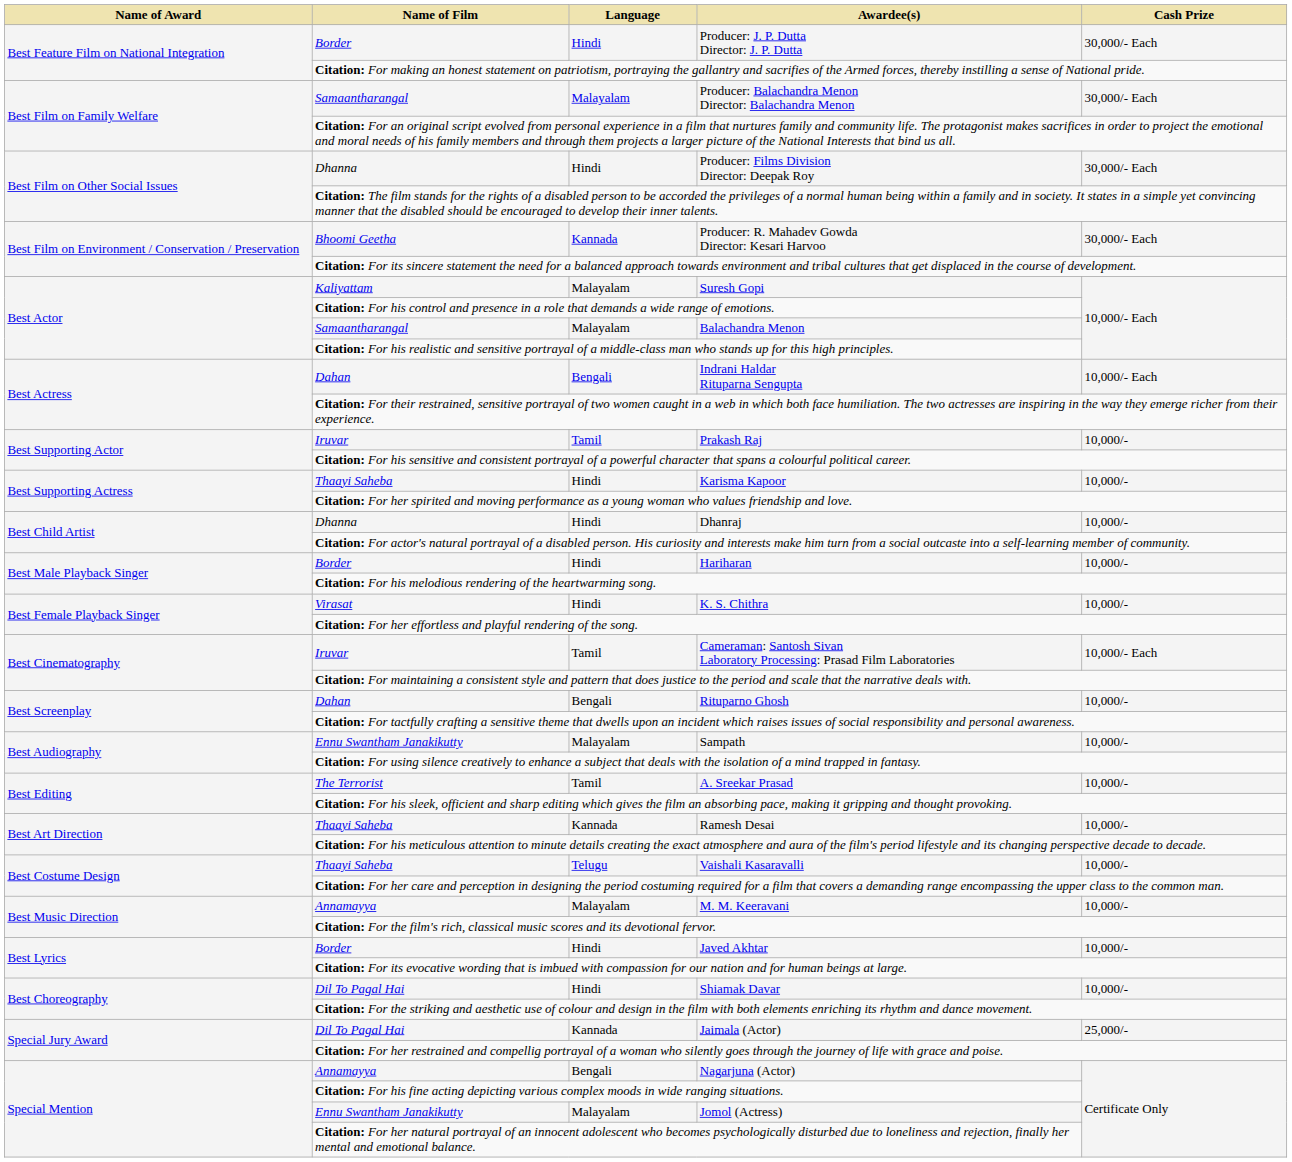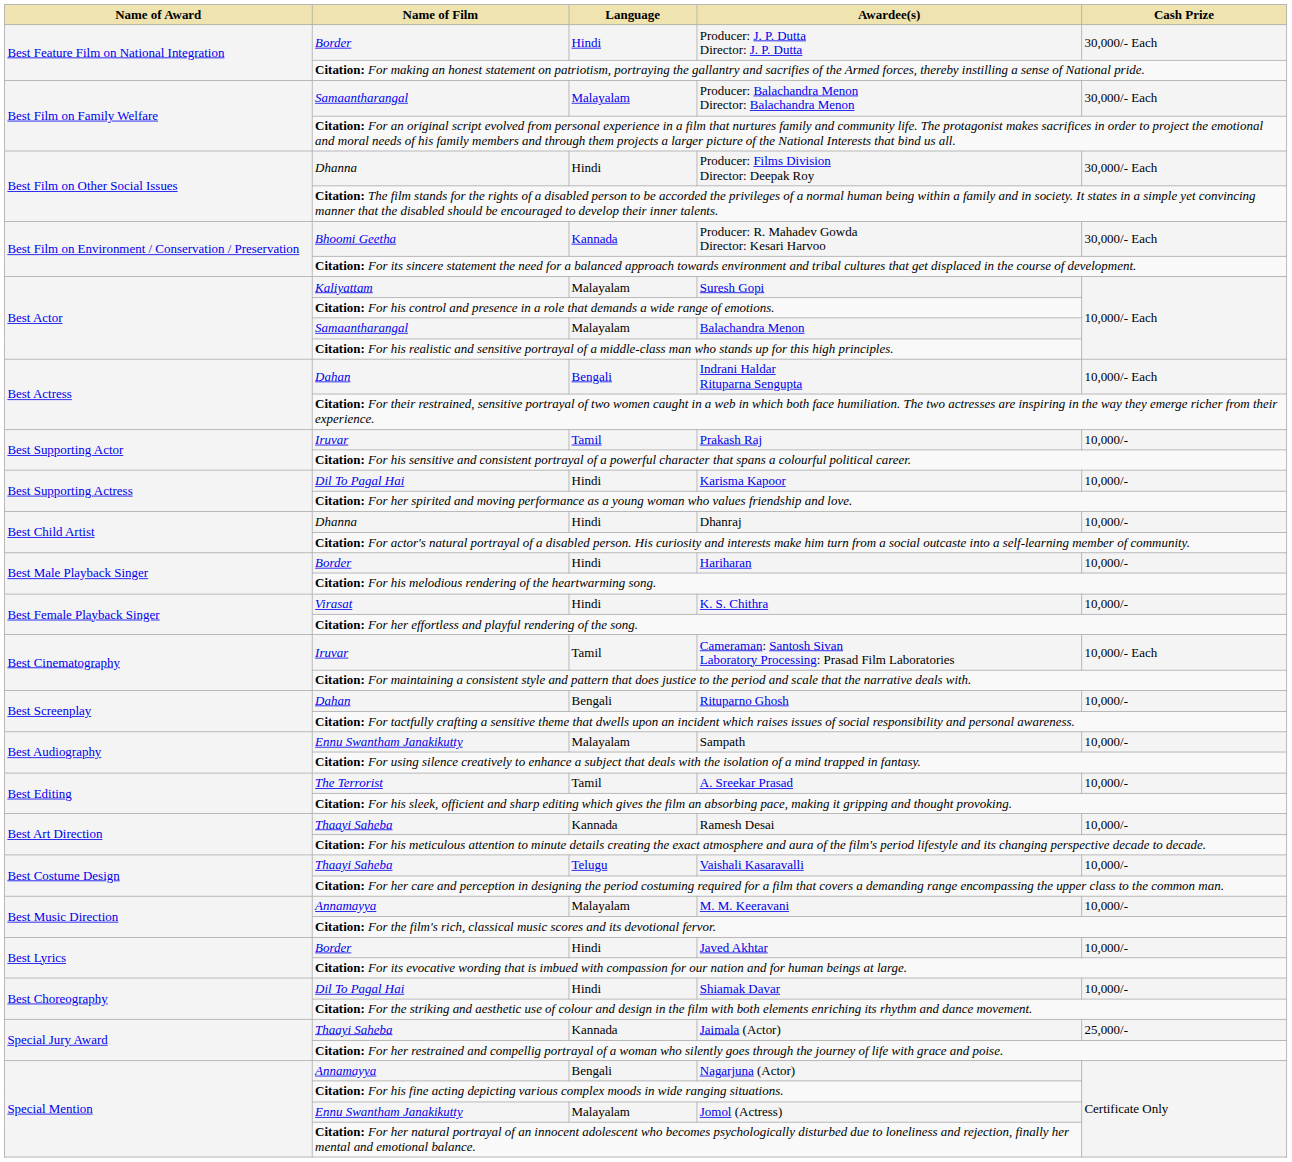 <table class="wikitable" style="width:100%;">
 <tr>
 <th style="background-color:#EFE4B0;width:24%;">Name of Award</th>
 <th style="background-color:#EFE4B0;width:20%;">Name of Film</th>
 <th style="background-color:#EFE4B0;width:10%;">Language</th>
 <th style="background-color:#EFE4B0;width:30%;">Awardee(s)</th>
 <th style="background-color:#EFE4B0;width:16%;">Cash Prize</th>
 </tr>
 <tr style="background-color:#F4F4F4">
 <td rowspan="2"><a href='#'>Best Feature Film on National Integration</a></td>
 <td><em><a href='#'>Border</a></em></td>
 <td><a href='#'>Hindi</a></td>
 <td>Producer: <a href='#'>J. P. Dutta</a><br>Director: <a href='#'>J. P. Dutta</a></td>
 <td> 30,000/- Each</td>
 </tr>
 <tr style="background-color:#F9F9F9">
 <td colspan="4"><strong>Citation:</strong> <em>For making an honest statement on patriotism, portraying the gallantry and sacrifies of the Armed forces, thereby instilling a sense of National pride.</em></td>
 </tr>
 <tr style="background-color:#F4F4F4">
 <td rowspan="2"><a href='#'>Best Film on Family Welfare</a></td>
 <td><em><a href='#'>Samaantharangal</a></em></td>
 <td><a href='#'>Malayalam</a></td>
 <td>Producer: <a href='#'>Balachandra Menon</a><br>Director: <a href='#'>Balachandra Menon</a></td>
 <td> 30,000/- Each</td>
 </tr>
 <tr style="background-color:#F9F9F9">
 <td colspan="4"><strong>Citation:</strong> <em>For an original script evolved from personal experience in a film that nurtures family and community life. The protagonist makes sacrifices in order to project the emotional and moral needs of his family members and through them projects a larger picture of the National Interests that bind us all.</em></td>
 </tr>
 <tr style="background-color:#F4F4F4">
 <td rowspan="2"><a href='#'>Best Film on Other Social Issues</a></td>
 <td><em>Dhanna</em></td>
 <td>Hindi</td>
 <td>Producer: <a href='#'>Films Division</a><br>Director: Deepak Roy</td>
 <td> 30,000/- Each</td>
 </tr>
 <tr style="background-color:#F9F9F9">
 <td colspan="4"><strong>Citation:</strong> <em>The film stands for the rights of a disabled person to be accorded the privileges of a normal human being within a family and in society. It states in a simple yet convincing manner that the disabled should be encouraged to develop their inner talents.</em></td>
 </tr>
 <tr style="background-color:#F4F4F4">
 <td rowspan="2"><a href='#'>Best Film on Environment / Conservation / Preservation</a></td>
 <td><em><a href='#'>Bhoomi Geetha</a></em></td>
 <td><a href='#'>Kannada</a></td>
 <td>Producer: R. Mahadev Gowda<br>Director: Kesari Harvoo</td>
 <td> 30,000/- Each</td>
 </tr>
 <tr style="background-color:#F9F9F9">
 <td colspan="4"><strong>Citation:</strong> <em>For its sincere statement the need for a balanced approach towards environment and tribal cultures that get displaced in the course of development.</em></td>
 </tr>
 <tr style="background-color:#F4F4F4">
 <td rowspan="4"><a href='#'>Best Actor</a></td>
 <td><em><a href='#'>Kaliyattam</a></em></td>
 <td>Malayalam</td>
 <td><a href='#'>Suresh Gopi</a></td>
 <td rowspan="4"> 10,000/- Each</td>
 </tr>
 <tr style="background-color:#F9F9F9">
 <td colspan="3"><strong>Citation:</strong> <em>For his control and presence in a role that demands a wide range of emotions.</em></td>
 </tr>
 <tr style="background-color:#F4F4F4">
 <td><em><a href='#'>Samaantharangal</a></em></td>
 <td>Malayalam</td>
 <td><a href='#'>Balachandra Menon</a></td>
 </tr>
 <tr style="background-color:#F9F9F9">
 <td colspan="3"><strong>Citation:</strong> <em>For his realistic and sensitive portrayal of a middle-class man who stands up for this high principles.</em></td>
 </tr>
 <tr style="background-color:#F4F4F4">
 <td rowspan="2"><a href='#'>Best Actress</a></td>
 <td><em><a href='#'>Dahan</a></em></td>
 <td><a href='#'>Bengali</a></td>
 <td><a href='#'>Indrani Haldar</a><br> <a href='#'>Rituparna Sengupta</a></td>
 <td> 10,000/- Each</td>
 </tr>
 <tr style="background-color:#F9F9F9">
 <td colspan="4"><strong>Citation:</strong> <em>For their restrained, sensitive portrayal of two women caught in a web in which both face humiliation. The two actresses are inspiring in the way they emerge richer from their experience.</em></td>
 </tr>
 <tr style="background-color:#F4F4F4">
 <td rowspan="2"><a href='#'>Best Supporting Actor</a></td>
 <td><em><a href='#'>Iruvar</a></em></td>
 <td><a href='#'>Tamil</a></td>
 <td><a href='#'>Prakash Raj</a></td>
 <td> 10,000/-</td>
 </tr>
 <tr style="background-color:#F9F9F9">
 <td colspan="4"><strong>Citation:</strong> <em>For his sensitive and consistent portrayal of a powerful character that spans a colourful political career.</em></td>
 </tr>
 <tr style="background-color:#F4F4F4">
 <td rowspan="2"><a href='#'>Best Supporting Actress</a></td>
-<td><em><a href='#'>Thaayi Saheba</a></em></td>
+<td><em><a href='#'>Dil To Pagal Hai</a></em></td>
 <td>Hindi</td>
 <td><a href='#'>Karisma Kapoor</a></td>
 <td> 10,000/-</td>
 </tr>
 <tr style="background-color:#F9F9F9">
 <td colspan="4"><strong>Citation:</strong> <em>For her spirited and moving performance as a young woman who values friendship and love.</em></td>
 </tr>
 <tr style="background-color:#F4F4F4">
 <td rowspan="2"><a href='#'>Best Child Artist</a></td>
 <td><em>Dhanna</em></td>
 <td>Hindi</td>
 <td>Dhanraj</td>
 <td> 10,000/-</td>
 </tr>
 <tr style="background-color:#F9F9F9">
 <td colspan="4"><strong>Citation:</strong> <em>For actor's natural portrayal of a disabled person. His curiosity and interests make him turn from a social outcaste into a self-learning member of community.</em></td>
 </tr>
 <tr style="background-color:#F4F4F4">
 <td rowspan="2"><a href='#'>Best Male Playback Singer</a></td>
 <td><em><a href='#'>Border</a></em><br></td>
 <td>Hindi</td>
 <td><a href='#'>Hariharan</a></td>
 <td> 10,000/-</td>
 </tr>
 <tr style="background-color:#F9F9F9">
 <td colspan="4"><strong>Citation:</strong> <em>For his melodious rendering of the heartwarming song.</em></td>
 </tr>
 <tr style="background-color:#F4F4F4">
 <td rowspan="2"><a href='#'>Best Female Playback Singer</a></td>
 <td><em><a href='#'>Virasat</a></em><br></td>
 <td>Hindi</td>
 <td><a href='#'>K. S. Chithra</a></td>
 <td> 10,000/-</td>
 </tr>
 <tr style="background-color:#F9F9F9">
 <td colspan="4"><strong>Citation:</strong> <em>For her effortless and playful rendering of the song.</em></td>
 </tr>
 <tr style="background-color:#F4F4F4">
 <td rowspan="2"><a href='#'>Best Cinematography</a></td>
 <td><em><a href='#'>Iruvar</a></em></td>
 <td>Tamil</td>
 <td><a href='#'>Cameraman</a>: <a href='#'>Santosh Sivan</a><br><a href='#'>Laboratory Processing</a>: Prasad Film Laboratories</td>
 <td> 10,000/- Each</td>
 </tr>
 <tr style="background-color:#F9F9F9">
 <td colspan="4"><strong>Citation:</strong> <em>For maintaining a consistent style and pattern that does justice to the period and scale that the narrative deals with.</em></td>
 </tr>
 <tr style="background-color:#F4F4F4">
 <td rowspan="2"><a href='#'>Best Screenplay</a></td>
 <td><em><a href='#'>Dahan</a></em></td>
 <td>Bengali</td>
 <td><a href='#'>Rituparno Ghosh</a></td>
 <td> 10,000/-</td>
 </tr>
 <tr style="background-color:#F9F9F9">
 <td colspan="4"><strong>Citation:</strong> <em>For tactfully crafting a sensitive theme that dwells upon an incident which raises issues of social responsibility and personal awareness.</em></td>
 </tr>
 <tr style="background-color:#F4F4F4">
 <td rowspan="2"><a href='#'>Best Audiography</a></td>
 <td><em><a href='#'>Ennu Swantham Janakikutty</a></em></td>
 <td>Malayalam</td>
 <td>Sampath</td>
 <td> 10,000/-</td>
 </tr>
 <tr style="background-color:#F9F9F9">
 <td colspan="4"><strong>Citation:</strong> <em>For using silence creatively to enhance a subject that deals with the isolation of a mind trapped in fantasy.</em></td>
 </tr>
 <tr style="background-color:#F4F4F4">
 <td rowspan="2"><a href='#'>Best Editing</a></td>
 <td><em><a href='#'>The Terrorist</a></em></td>
 <td>Tamil</td>
 <td><a href='#'>A. Sreekar Prasad</a></td>
 <td> 10,000/-</td>
 </tr>
 <tr style="background-color:#F9F9F9">
 <td colspan="4"><strong>Citation:</strong> <em>For his sleek, officient and sharp editing which gives the film an absorbing pace, making it gripping and thought provoking.</em></td>
 </tr>
 <tr style="background-color:#F4F4F4">
 <td rowspan="2"><a href='#'>Best Art Direction</a></td>
 <td><em><a href='#'>Thaayi Saheba</a></em></td>
 <td>Kannada</td>
 <td>Ramesh Desai</td>
 <td> 10,000/-</td>
 </tr>
 <tr style="background-color:#F9F9F9">
 <td colspan="4"><strong>Citation:</strong> <em>For his meticulous attention to minute details creating the exact atmosphere and aura of the film's period lifestyle and its changing perspective decade to decade.</em></td>
 </tr>
 <tr style="background-color:#F4F4F4">
 <td rowspan="2"><a href='#'>Best Costume Design</a></td>
 <td><em><a href='#'>Thaayi Saheba</a></em></td>
 <td><a href='#'>Telugu</a></td>
 <td><a href='#'>Vaishali Kasaravalli</a></td>
 <td> 10,000/-</td>
 </tr>
 <tr style="background-color:#F9F9F9">
 <td colspan="4"><strong>Citation:</strong> <em>For her care and perception in designing the period costuming required for a film that covers a demanding range encompassing the upper class to the common man.</em></td>
 </tr>
 <tr style="background-color:#F4F4F4">
 <td rowspan="2"><a href='#'>Best Music Direction</a></td>
 <td><em><a href='#'>Annamayya</a></em></td>
 <td>Malayalam</td>
 <td><a href='#'>M. M. Keeravani</a></td>
 <td> 10,000/-</td>
 </tr>
 <tr style="background-color:#F9F9F9">
 <td colspan="4"><strong>Citation:</strong> <em>For the film's rich, classical music scores and its devotional fervor.</em></td>
 </tr>
 <tr style="background-color:#F4F4F4">
 <td rowspan="2"><a href='#'>Best Lyrics</a></td>
 <td><em><a href='#'>Border</a></em></td>
 <td>Hindi</td>
 <td><a href='#'>Javed Akhtar</a></td>
 <td> 10,000/-</td>
 </tr>
 <tr style="background-color:#F9F9F9">
 <td colspan="4"><strong>Citation:</strong> <em>For its evocative wording that is imbued with compassion for our nation and for human beings at large.</em></td>
 </tr>
 <tr style="background-color:#F4F4F4">
 <td rowspan="2"><a href='#'>Best Choreography</a></td>
 <td><em><a href='#'>Dil To Pagal Hai</a></em></td>
 <td>Hindi</td>
 <td><a href='#'>Shiamak Davar</a></td>
 <td> 10,000/-</td>
 </tr>
 <tr style="background-color:#F9F9F9">
 <td colspan="4"><strong>Citation:</strong> <em>For the striking and aesthetic use of colour and design in the film with both elements enriching its rhythm and dance movement.</em></td>
 </tr>
 <tr style="background-color:#F4F4F4">
 <td rowspan="2"><a href='#'>Special Jury Award</a></td>
-<td><em><a href='#'>Dil To Pagal Hai</a></em></td>
+<td><em><a href='#'>Thaayi Saheba</a></em></td>
 <td>Kannada</td>
 <td><a href='#'>Jaimala</a> (Actor)</td>
 <td> 25,000/-</td>
 </tr>
 <tr style="background-color:#F9F9F9">
 <td colspan="4"><strong>Citation:</strong> <em>For her restrained and compellig portrayal of a woman who silently goes through the journey of life with grace and poise.</em></td>
 </tr>
 <tr style="background-color:#F4F4F4">
 <td rowspan="4"><a href='#'>Special Mention</a></td>
 <td><em><a href='#'>Annamayya</a></em></td>
 <td>Bengali</td>
 <td><a href='#'>Nagarjuna</a> (Actor)</td>
 <td rowspan="4">Certificate Only</td>
 </tr>
 <tr style="background-color:#F9F9F9">
 <td colspan="3"><strong>Citation:</strong> <em>For his fine acting depicting various complex moods in wide ranging situations.</em></td>
 </tr>
 <tr style="background-color:#F4F4F4">
 <td><em><a href='#'>Ennu Swantham Janakikutty</a></em></td>
 <td>Malayalam</td>
 <td><a href='#'>Jomol</a> (Actress)</td>
 </tr>
 <tr style="background-color:#F9F9F9">
 <td colspan="3"><strong>Citation:</strong> <em>For her natural portrayal of an innocent adolescent who becomes psychologically disturbed due to loneliness and rejection, finally her mental and emotional balance.</em></td>
 </tr>
 </table>
